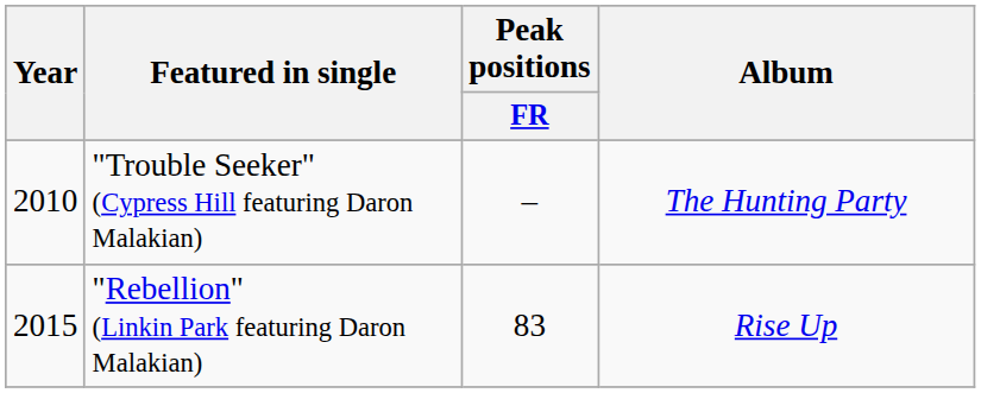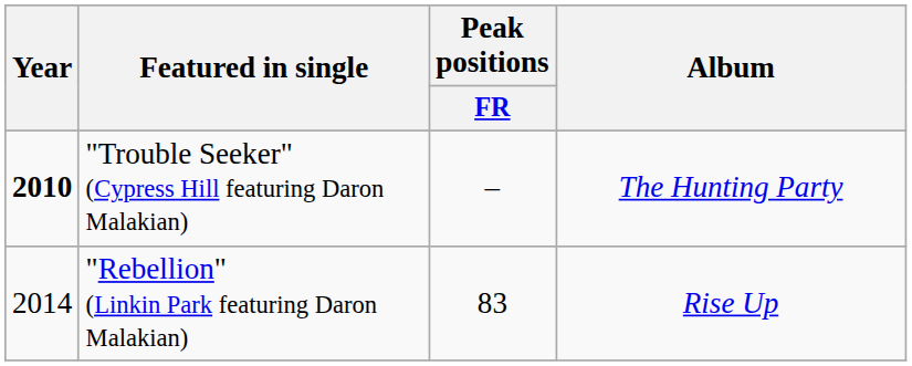 <table class="wikitable">
 <tr>
 <th rowspan="2" style="text-align:center; width:10px;">Year</th>
 <th rowspan="2" style="text-align:center; width:180px;">Featured in single</th>
 <th style="text-align:center; width:20px;">Peak positions</th>
 <th rowspan="2" style="text-align:center; width:180px;">Album</th>
 </tr>
 <tr>
 <th scope="col" style="width:3em;font-size:90%;"><a href='#'>FR</a><br></th>
 </tr>
 <tr>
-<td style="text-align:center;">2010</td>
+<td style="text-align:center;"><strong>2010</strong></td>
 <td>"Trouble Seeker"<br><small>(<a href='#'>Cypress Hill</a> featuring Daron Malakian)</small></td>
 <td style="text-align:center;">–</td>
 <td style="text-align:center;"><em><a href='#'>The Hunting Party</a></em></td>
 </tr>
 <tr>
-<td style="text-align:center;">2015</td>
+<td style="text-align:center;">2014</td>
 <td>"<a href='#'>Rebellion</a>"<br><small>(<a href='#'>Linkin Park</a> featuring Daron Malakian)</small></td>
 <td style="text-align:center;">83</td>
 <td style="text-align:center;"><em><a href='#'>Rise Up</a></em></td>
 </tr>
 </table>
